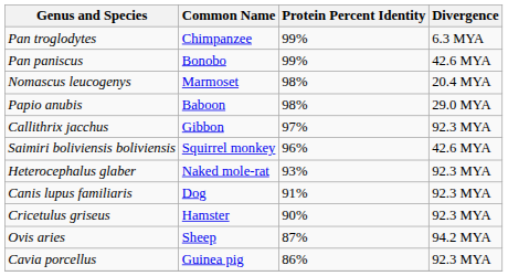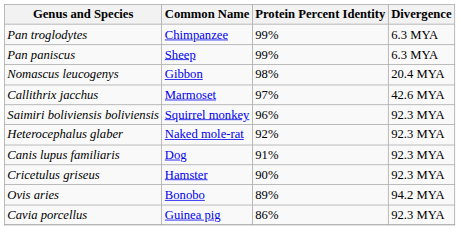 <table class="wikitable sortable">
 <tr>
 <th>Genus and Species</th>
 <th>Common Name</th>
 <th>Protein Percent Identity</th>
 <th>Divergence</th>
 </tr>
 <tr>
 <td><em>Pan troglodytes</em></td>
 <td><a href='#'>Chimpanzee</a></td>
 <td>99%</td>
 <td>6.3 MYA</td>
 </tr>
 <tr>
 <td><em>Pan paniscus</em></td>
-<td><a href='#'>Bonobo</a></td>
+<td><a href='#'>Sheep</a></td>
 <td>99%</td>
-<td>42.6 MYA</td>
+<td>6.3 MYA</td>
 </tr>
 <tr>
 <td><em>Nomascus leucogenys</em></td>
-<td><a href='#'>Marmoset</a></td>
+<td><a href='#'>Gibbon</a></td>
 <td>98%</td>
 <td>20.4 MYA</td>
 </tr>
 <tr>
-<td><em>Papio anubis</em></td>
-<td><a href='#'>Baboon</a></td>
-<td>98%</td>
-<td>29.0 MYA</td>
-</tr>
-<tr>
 <td><em>Callithrix jacchus</em></td>
-<td><a href='#'>Gibbon</a></td>
+<td><a href='#'>Marmoset</a></td>
 <td>97%</td>
-<td>92.3 MYA</td>
+<td>42.6 MYA</td>
 </tr>
 <tr>
 <td><em>Saimiri boliviensis boliviensis</em></td>
 <td><a href='#'>Squirrel monkey</a></td>
 <td>96%</td>
-<td>42.6 MYA</td>
+<td>92.3 MYA</td>
 </tr>
 <tr>
 <td><em>Heterocephalus glaber</em></td>
 <td><a href='#'>Naked mole-rat</a></td>
-<td>93%</td>
+<td>92%</td>
 <td>92.3 MYA</td>
 </tr>
 <tr>
 <td><em>Canis lupus familiaris</em></td>
 <td><a href='#'>Dog</a></td>
 <td>91%</td>
 <td>92.3 MYA</td>
 </tr>
 <tr>
 <td><em>Cricetulus griseus</em></td>
 <td><a href='#'>Hamster</a></td>
 <td>90%</td>
 <td>92.3 MYA</td>
 </tr>
 <tr>
 <td><em>Ovis aries</em></td>
-<td><a href='#'>Sheep</a></td>
-<td>87%</td>
+<td><a href='#'>Bonobo</a></td>
+<td>89%</td>
 <td>94.2 MYA</td>
 </tr>
 <tr>
 <td><em>Cavia porcellus</em></td>
 <td><a href='#'>Guinea pig</a></td>
 <td>86%</td>
 <td>92.3 MYA</td>
 </tr>
 <tr>
 </tr>
 </table>
